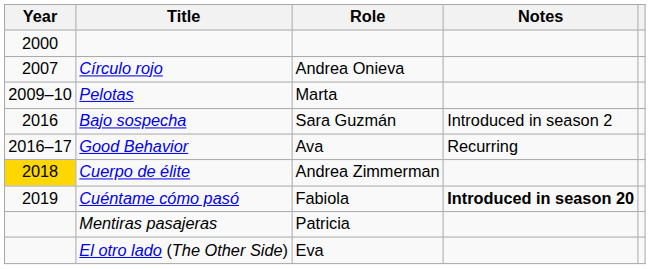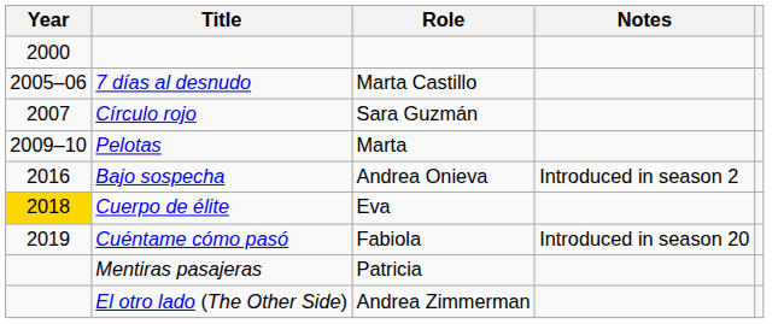 <table class="wikitable sortable">
 <tr>
 <th>Year</th>
 <th>Title</th>
 <th>Role</th>
 <th class="unsortable">Notes</th>
 <th class="unsortable"></th>
 </tr>
 <tr>
 <td align = "center">2000</td>
 <td><em></em></td>
 <td></td>
 <td></td>
 <td align = "center"></td>
 </tr>
 <tr>
+<td align = "center">2005–06</td>
+<td><em><a href='#'>7 días al desnudo</a></em></td>
+<td>Marta Castillo</td>
+<td></td>
+<td align = "center"></td>
+</tr>
+<tr>
 <td align = "center">2007</td>
 <td><em><a href='#'>Círculo rojo</a></em></td>
-<td>Andrea Onieva</td>
+<td>Sara Guzmán</td>
 <td></td>
 <td align = "center"></td>
 </tr>
 <tr>
 <td align = "center">2009–10</td>
 <td><em><a href='#'>Pelotas</a></em></td>
 <td>Marta</td>
 <td></td>
 <td align = "center"></td>
 </tr>
 <tr>
 <td align = "center">2016</td>
 <td><em><a href='#'>Bajo sospecha</a></em></td>
-<td>Sara Guzmán</td>
+<td>Andrea Onieva</td>
 <td>Introduced in season 2</td>
-<td align = "center"></td>
-</tr>
-<tr>
-<td align = "center">2016–17</td>
-<td><em><a href='#'>Good Behavior</a></em></td>
-<td>Ava</td>
-<td>Recurring</td>
 <td align = "center"></td>
 </tr>
 <tr>
 <td align = "center" style="background: gold;">2018</td>
 <td><em><a href='#'>Cuerpo de élite</a></em></td>
-<td>Andrea Zimmerman</td>
+<td>Eva</td>
 <td></td>
 <td align = "center"></td>
 </tr>
 <tr>
 <td align = "center">2019</td>
 <td><em><a href='#'>Cuéntame cómo pasó</a></em></td>
 <td>Fabiola</td>
-<td><strong>Introduced in season 20</strong></td>
+<td>Introduced in season 20</td>
 <td align = "center"></td>
 </tr>
 <tr>
 <td></td>
 <td><em>Mentiras pasajeras</em></td>
 <td>Patricia</td>
 <td></td>
 <td></td>
 </tr>
 <tr>
 <td></td>
 <td><em><a href='#'>El otro lado</a></em> (<em>The Other Side</em>)</td>
-<td>Eva</td>
+<td>Andrea Zimmerman</td>
 <td></td>
 <td></td>
 </tr>
 </table>
